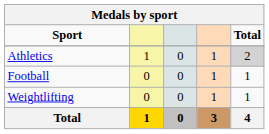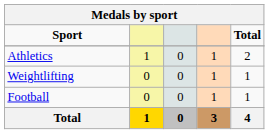 <table class="wikitable" style="font-size:85%; text-align:center;">
 <tr style="background:#efefef;">
 <th colspan=5>Medals by sport</th>
 </tr>
 <tr>
 <td width=130><strong>Sport</strong></td>
 <td width=30 style="background:#f7f6a8;"></td>
 <td width=30 style="background:#dce5e5;"></td>
 <td width=30 style="background:#ffdab9;"></td>
 <td width=30><strong>Total</strong></td>
 </tr>
 <tr>
 </tr>
 <tr>
 <td align=left> <a href='#'>Athletics</a></td>
 <td style="background:#F7F6A8;">1</td>
 <td style="background:#DCE5E5;">0</td>
 <td style="background:#FFDAB9;">1</td>
-<td style="background: lightgrey;">2</td>
+<td>2</td>
 </tr>
 <tr>
-<td align=left> <a href='#'>Football</a></td>
+<td align=left> <a href='#'>Weightlifting</a></td>
 <td style="background:#F7F6A8;">0</td>
 <td style="background:#DCE5E5;">0</td>
 <td style="background:#FFDAB9;">1</td>
 <td>1</td>
 </tr>
 <tr>
-<td align=left> <a href='#'>Weightlifting</a></td>
+<td align=left> <a href='#'>Football</a></td>
 <td style="background:#F7F6A8;">0</td>
 <td style="background:#DCE5E5;">0</td>
 <td style="background:#FFDAB9;">1</td>
 <td>1</td>
 </tr>
 <tr>
 <th>Total</th>
 <th style="background:gold;">1</th>
 <th style="background:silver;">0</th>
 <th style="background:#c96;">3</th>
 <th>4</th>
 </tr>
 </table>
